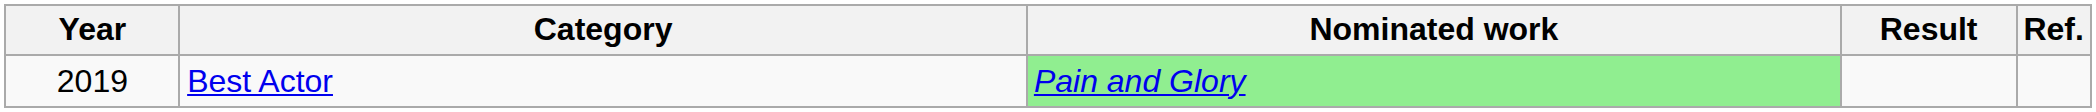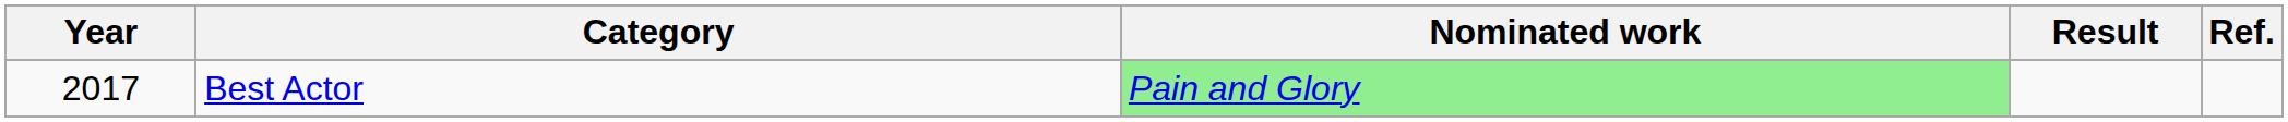 <table class=wikitable>
 <tr>
 <th scope="col" style="width:5em;">Year</th>
 <th scope="col" style="width:26em;">Category</th>
 <th scope="col" style="width:25em;">Nominated work</th>
 <th scope="col" style="width:5em;">Result</th>
 <th>Ref.</th>
 </tr>
 <tr>
-<td style="text-align:center;">2019</td>
+<td style="text-align:center;">2017</td>
 <td><a href='#'>Best Actor</a></td>
 <td style="background: lightgreen;"><em><a href='#'>Pain and Glory</a></em></td>
 <td></td>
 <td style="text-align:center;"></td>
 </tr>
 <tr>
 </tr>
 </table>
